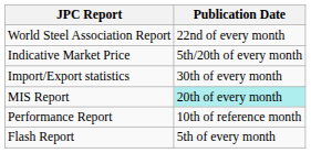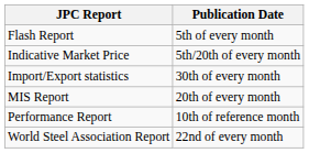 <table class="wikitable">
 <tr>
 <th>JPC Report</th>
 <th>Publication Date</th>
 </tr>
 <tr>
-<td>World Steel Association Report</td>
-<td>22nd of every month</td>
+<td>Flash Report</td>
+<td>5th of every month</td>
 </tr>
 <tr>
 <td>Indicative Market Price</td>
 <td>5th/20th of every month</td>
 </tr>
 <tr>
 <td>Import/Export statistics</td>
 <td>30th of every month</td>
 </tr>
 <tr>
 <td>MIS Report</td>
-<td style="background: paleturquoise;">20th of every month</td>
+<td>20th of every month</td>
 </tr>
 <tr>
 <td>Performance Report</td>
 <td>10th of reference month</td>
 </tr>
 <tr>
-<td>Flash Report</td>
-<td>5th of every month</td>
+<td>World Steel Association Report</td>
+<td>22nd of every month</td>
 </tr>
 </table>
